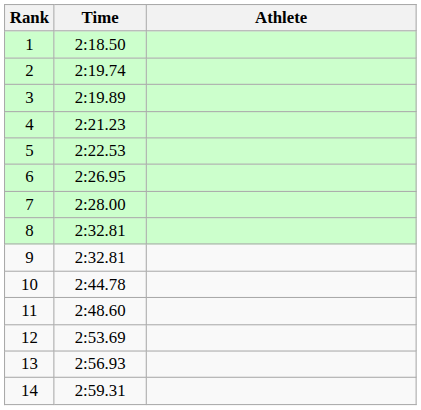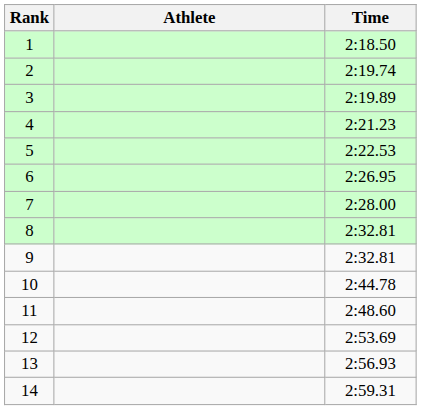 <table class=wikitable style="text-align:center">
 <tr>
 <th width=40>Rank</th>
+<th width=250>Athlete</th>
 <th width=80>Time</th>
-<th width=250>Athlete</th>
 </tr>
 <tr bgcolor="ccffcc">
 <td>1</td>
+<td align=left></td>
 <td>2:18.50</td>
-<td align=left></td>
 </tr>
 <tr bgcolor="ccffcc">
 <td>2</td>
+<td align=left></td>
 <td>2:19.74</td>
-<td align=left></td>
 </tr>
 <tr bgcolor="ccffcc">
 <td>3</td>
+<td align=left></td>
 <td>2:19.89</td>
-<td align=left></td>
 </tr>
 <tr bgcolor="ccffcc">
 <td>4</td>
+<td align=left></td>
 <td>2:21.23</td>
-<td align=left></td>
 </tr>
 <tr bgcolor="ccffcc">
 <td>5</td>
+<td align=left></td>
 <td>2:22.53</td>
-<td align=left></td>
 </tr>
 <tr bgcolor="ccffcc">
 <td>6</td>
+<td align=left></td>
 <td>2:26.95</td>
-<td align=left></td>
 </tr>
 <tr bgcolor="ccffcc">
 <td>7</td>
+<td align=left></td>
 <td>2:28.00</td>
-<td align=left></td>
 </tr>
 <tr bgcolor="ccffcc">
 <td>8</td>
+<td align=left></td>
 <td>2:32.81</td>
-<td align=left></td>
 </tr>
 <tr>
 <td>9</td>
+<td align=left></td>
 <td>2:32.81</td>
-<td align=left></td>
 </tr>
 <tr>
 <td>10</td>
+<td align=left></td>
 <td>2:44.78</td>
-<td align=left></td>
 </tr>
 <tr>
 <td>11</td>
+<td align=left></td>
 <td>2:48.60</td>
-<td align=left></td>
 </tr>
 <tr>
 <td>12</td>
+<td align=left></td>
 <td>2:53.69</td>
-<td align=left></td>
 </tr>
 <tr>
 <td>13</td>
+<td align=left></td>
 <td>2:56.93</td>
-<td align=left></td>
 </tr>
 <tr>
 <td>14</td>
+<td align=left></td>
 <td>2:59.31</td>
-<td align=left></td>
 </tr>
 </table>
